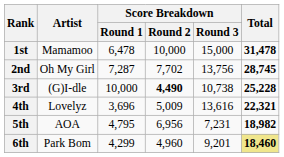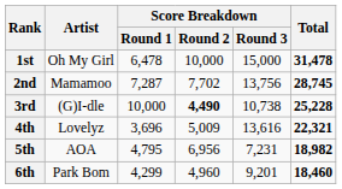 <table class="wikitable plainrowheaders sortable" style="text-align:center">
 <tr>
 <th scope="col" rowspan="2">Rank</th>
 <th scope="col" rowspan="2">Artist</th>
 <th scope="col" colspan="3">Score Breakdown</th>
 <th scope="col" rowspan="2">Total<br></th>
 </tr>
 <tr>
 <th scope="col">Round 1<br></th>
 <th scope="col">Round 2<br></th>
 <th scope="col">Round 3<br></th>
 </tr>
 <tr>
 <th scope="row" style="text-align:center"><strong>1st</strong></th>
-<td>Mamamoo</td>
+<td>Oh My Girl</td>
 <td>6,478</td>
 <td>10,000</td>
 <td>15,000</td>
 <td><strong>31,478</strong></td>
 </tr>
 <tr>
 <th scope="row" style="text-align:center"><strong>2nd</strong></th>
-<td>Oh My Girl</td>
+<td>Mamamoo</td>
 <td>7,287</td>
 <td>7,702</td>
 <td>13,756</td>
 <td><strong>28,745</strong></td>
 </tr>
 <tr>
 <th scope="row" style="text-align:center"><strong>3rd</strong></th>
 <td>(G)I-dle</td>
 <td>10,000</td>
 <td><strong>4,490</strong></td>
 <td>10,738</td>
 <td><strong>25,228</strong></td>
 </tr>
 <tr>
 <th scope="row" style="text-align:center"><strong>4th</strong></th>
 <td>Lovelyz</td>
 <td>3,696</td>
 <td>5,009</td>
 <td>13,616</td>
 <td><strong>22,321</strong></td>
 </tr>
 <tr>
 <th scope="row" style="text-align:center"><strong>5th</strong></th>
 <td>AOA</td>
 <td>4,795</td>
 <td>6,956</td>
 <td>7,231</td>
 <td><strong>18,982</strong></td>
 </tr>
 <tr>
 <th scope="row" style="text-align:center"><strong>6th</strong></th>
 <td>Park Bom</td>
 <td>4,299</td>
 <td>4,960</td>
 <td>9,201</td>
-<td style="background: khaki;"><strong>18,460</strong></td>
+<td><strong>18,460</strong></td>
 </tr>
 </table>
